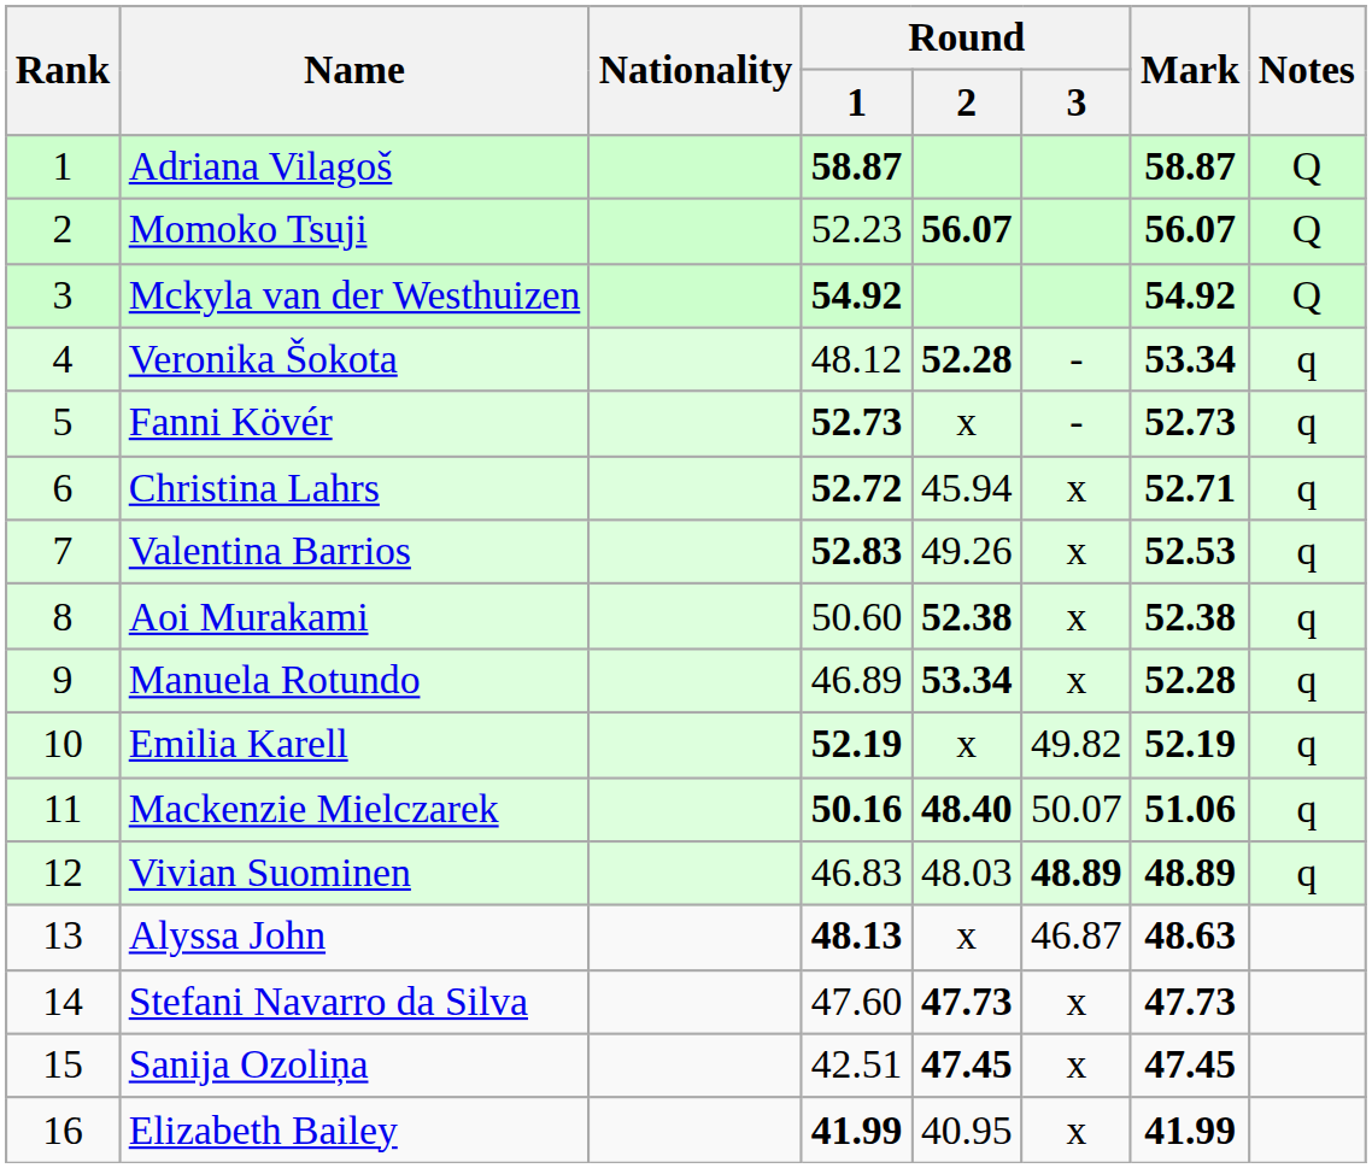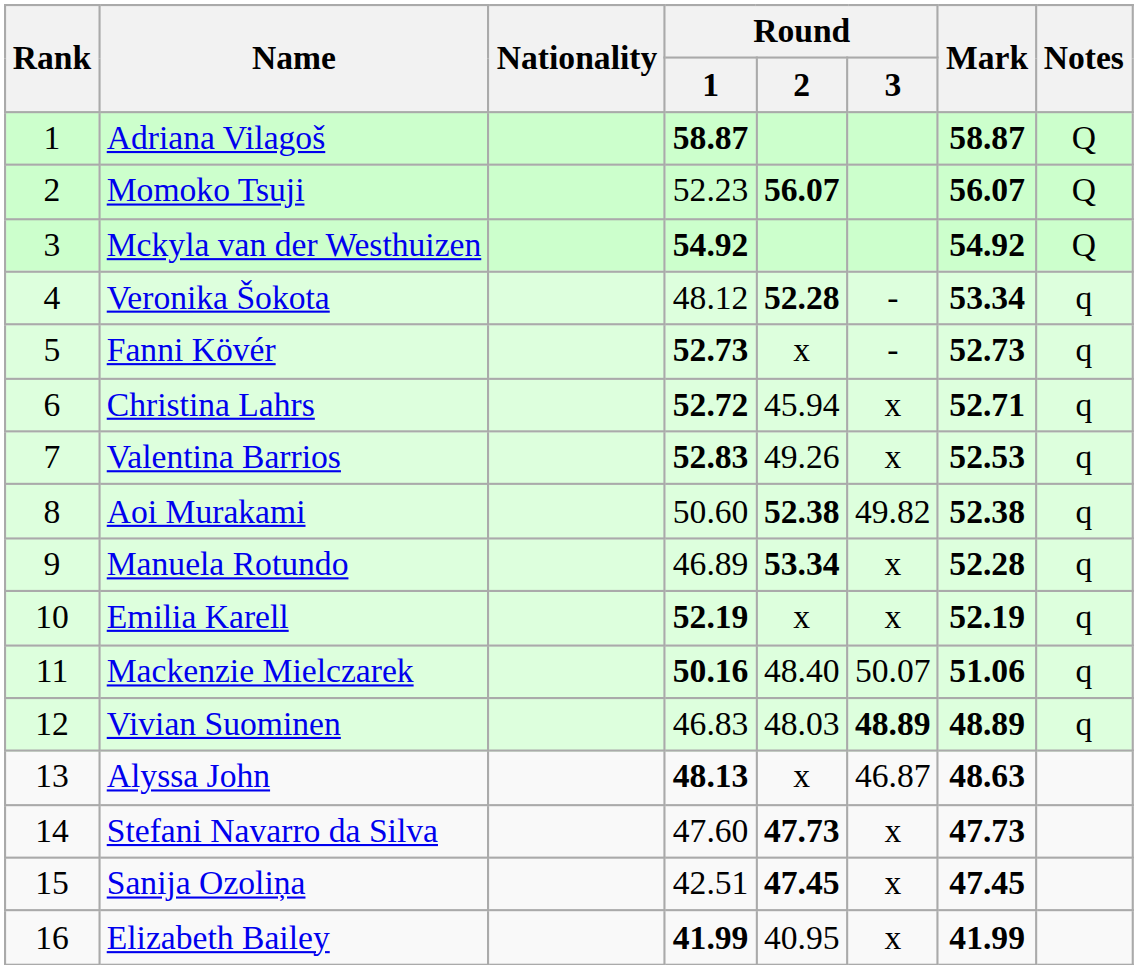 <table class="wikitable sortable" style="text-align:center">
 <tr>
 <th rowspan=2>Rank</th>
 <th rowspan=2>Name</th>
 <th rowspan=2>Nationality</th>
 <th colspan=3>Round</th>
 <th rowspan=2>Mark</th>
 <th rowspan=2>Notes</th>
 </tr>
 <tr>
 <th>1</th>
 <th>2</th>
 <th>3</th>
 </tr>
 <tr bgcolor=ccffcc>
 <td>1</td>
 <td align=left><a href='#'>Adriana Vilagoš</a></td>
 <td align=left></td>
 <td><strong>58.87</strong></td>
 <td></td>
 <td></td>
 <td><strong>58.87</strong></td>
 <td>Q</td>
 </tr>
 <tr bgcolor=ccffcc>
 <td>2</td>
 <td align=left><a href='#'>Momoko Tsuji</a></td>
 <td align=left></td>
 <td>52.23</td>
 <td><strong>56.07</strong></td>
 <td></td>
 <td><strong>56.07</strong></td>
 <td>Q</td>
 </tr>
 <tr bgcolor=ccffcc>
 <td>3</td>
 <td align=left><a href='#'>Mckyla van der Westhuizen</a></td>
 <td align=left></td>
 <td><strong>54.92</strong></td>
 <td></td>
 <td></td>
 <td><strong>54.92</strong></td>
 <td>Q</td>
 </tr>
 <tr bgcolor=ddffdd>
 <td>4</td>
 <td align=left><a href='#'>Veronika Šokota</a></td>
 <td align=left></td>
 <td>48.12</td>
 <td><strong>52.28</strong></td>
 <td>-</td>
 <td><strong>53.34</strong></td>
 <td>q</td>
 </tr>
 <tr bgcolor=ddffdd>
 <td>5</td>
 <td align=left><a href='#'>Fanni Kövér</a></td>
 <td align=left></td>
 <td><strong>52.73</strong></td>
 <td>x</td>
 <td>-</td>
 <td><strong>52.73</strong></td>
 <td>q</td>
 </tr>
 <tr bgcolor=ddffdd>
 <td>6</td>
 <td align=left><a href='#'>Christina Lahrs</a></td>
 <td align=left></td>
 <td><strong>52.72</strong></td>
 <td>45.94</td>
 <td>x</td>
 <td><strong>52.71</strong></td>
 <td>q</td>
 </tr>
 <tr bgcolor=ddffdd>
 <td>7</td>
 <td align=left><a href='#'>Valentina Barrios</a></td>
 <td align=left></td>
 <td><strong>52.83</strong></td>
 <td>49.26</td>
 <td>x</td>
 <td><strong>52.53</strong></td>
 <td>q</td>
 </tr>
 <tr bgcolor=ddffdd>
 <td>8</td>
 <td align=left><a href='#'>Aoi Murakami</a></td>
 <td align=left></td>
 <td>50.60</td>
 <td><strong>52.38</strong></td>
-<td>x</td>
+<td>49.82</td>
 <td><strong>52.38</strong></td>
 <td>q</td>
 </tr>
 <tr bgcolor=ddffdd>
 <td>9</td>
 <td align=left><a href='#'>Manuela Rotundo</a></td>
 <td align=left></td>
 <td>46.89</td>
 <td><strong>53.34</strong></td>
 <td>x</td>
 <td><strong>52.28</strong></td>
 <td>q</td>
 </tr>
 <tr bgcolor=ddffdd>
 <td>10</td>
 <td align=left><a href='#'>Emilia Karell</a></td>
 <td align=left></td>
 <td><strong>52.19</strong></td>
 <td>x</td>
-<td>49.82</td>
+<td>x</td>
 <td><strong>52.19</strong></td>
 <td>q</td>
 </tr>
 <tr bgcolor=ddffdd>
 <td>11</td>
 <td align=left><a href='#'>Mackenzie Mielczarek</a></td>
 <td align=left></td>
 <td><strong>50.16</strong></td>
-<td><strong>48.40</strong></td>
+<td>48.40</td>
 <td>50.07</td>
 <td><strong>51.06</strong></td>
 <td>q</td>
 </tr>
 <tr bgcolor=ddffdd>
 <td>12</td>
 <td align=left><a href='#'>Vivian Suominen</a></td>
 <td align=left></td>
 <td>46.83</td>
 <td>48.03</td>
 <td><strong>48.89</strong></td>
 <td><strong>48.89</strong></td>
 <td>q</td>
 </tr>
 <tr>
 <td>13</td>
 <td align=left><a href='#'>Alyssa John</a></td>
 <td align=left></td>
 <td><strong>48.13</strong></td>
 <td>x</td>
 <td>46.87</td>
 <td><strong>48.63</strong></td>
 <td></td>
 </tr>
 <tr>
 <td>14</td>
 <td align=left><a href='#'>Stefani Navarro da Silva</a></td>
 <td align=left></td>
 <td>47.60</td>
 <td><strong>47.73</strong></td>
 <td>x</td>
 <td><strong>47.73</strong></td>
 <td></td>
 </tr>
 <tr>
 <td>15</td>
 <td align=left><a href='#'>Sanija Ozoliņa</a></td>
 <td align=left></td>
 <td>42.51</td>
 <td><strong>47.45</strong></td>
 <td>x</td>
 <td><strong>47.45</strong></td>
 <td></td>
 </tr>
 <tr>
 <td>16</td>
 <td align=left><a href='#'>Elizabeth Bailey</a></td>
 <td align=left></td>
 <td><strong>41.99</strong></td>
 <td>40.95</td>
 <td>x</td>
 <td><strong>41.99</strong></td>
 <td></td>
 </tr>
 </table>
